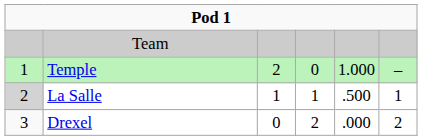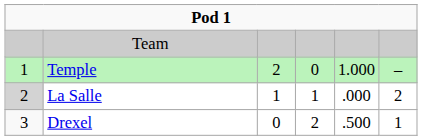 <table class="wikitable" style="margin:1em; clear:right; text-align:left; line-height:normal; width=50%">
 <tr>
 <td style="text-align:center" colspan=7><strong>Pod 1</strong></td>
 </tr>
 <tr>
 <td style="text-align:center; background-color:#CCCCCC; width:30px"></td>
 <td style="text-align:center; background-color:#CCCCCC; width:200px">Team</td>
 <td style="text-align:center; background-color:#CCCCCC; width:30px"></td>
 <td style="text-align:center; background-color:#CCCCCC; width:30px"></td>
 <td style="text-align:center; background-color:#CCCCCC; width:30px"></td>
 <td style="text-align:center; background-color:#CCCCCC; width:30px"></td>
 </tr>
 <tr>
 <td style="text-align:center; background-color:#bbf3bb; width:30px">1</td>
 <td style="text-align:left; background-color:#bbf3bb; width:150px"><a href='#'>Temple</a></td>
 <td style="text-align:center; background-color:#bbf3bb; width:30px">2</td>
 <td style="text-align:center; background-color:#bbf3bb; width:30px">0</td>
 <td style="text-align:center; background-color:#bbf3bb; width:30px">1.000</td>
 <td style="text-align:center; background-color:#bbf3bb; width:30px">–</td>
 </tr>
 <tr>
 <td style="background: lightgrey; text-align:center; width:30px">2</td>
 <td style="text-align:left; background:white; width:150px"><a href='#'>La Salle</a></td>
 <td style="text-align:center; background:white; width:30px">1</td>
 <td style="text-align:center; background:white; width:30px">1</td>
-<td style="text-align:center; background:white; width:30px">.500</td>
-<td style="text-align:center; background:white; width:30px">1</td>
+<td style="text-align:center; background:white; width:30px">.000</td>
+<td style="text-align:center; background:white; width:30px">2</td>
 </tr>
 <tr>
 <td style="text-align:center; width:30px">3</td>
 <td style="text-align:left; background:white; width:150px"><a href='#'>Drexel</a></td>
 <td style="text-align:center; background:white; width:30px">0</td>
 <td style="text-align:center; background:white; width:30px">2</td>
-<td style="text-align:center; background:white; width:30px">.000</td>
-<td style="text-align:center; background:white; width:30px">2</td>
+<td style="text-align:center; background:white; width:30px">.500</td>
+<td style="text-align:center; background:white; width:30px">1</td>
 </tr>
 </table>
